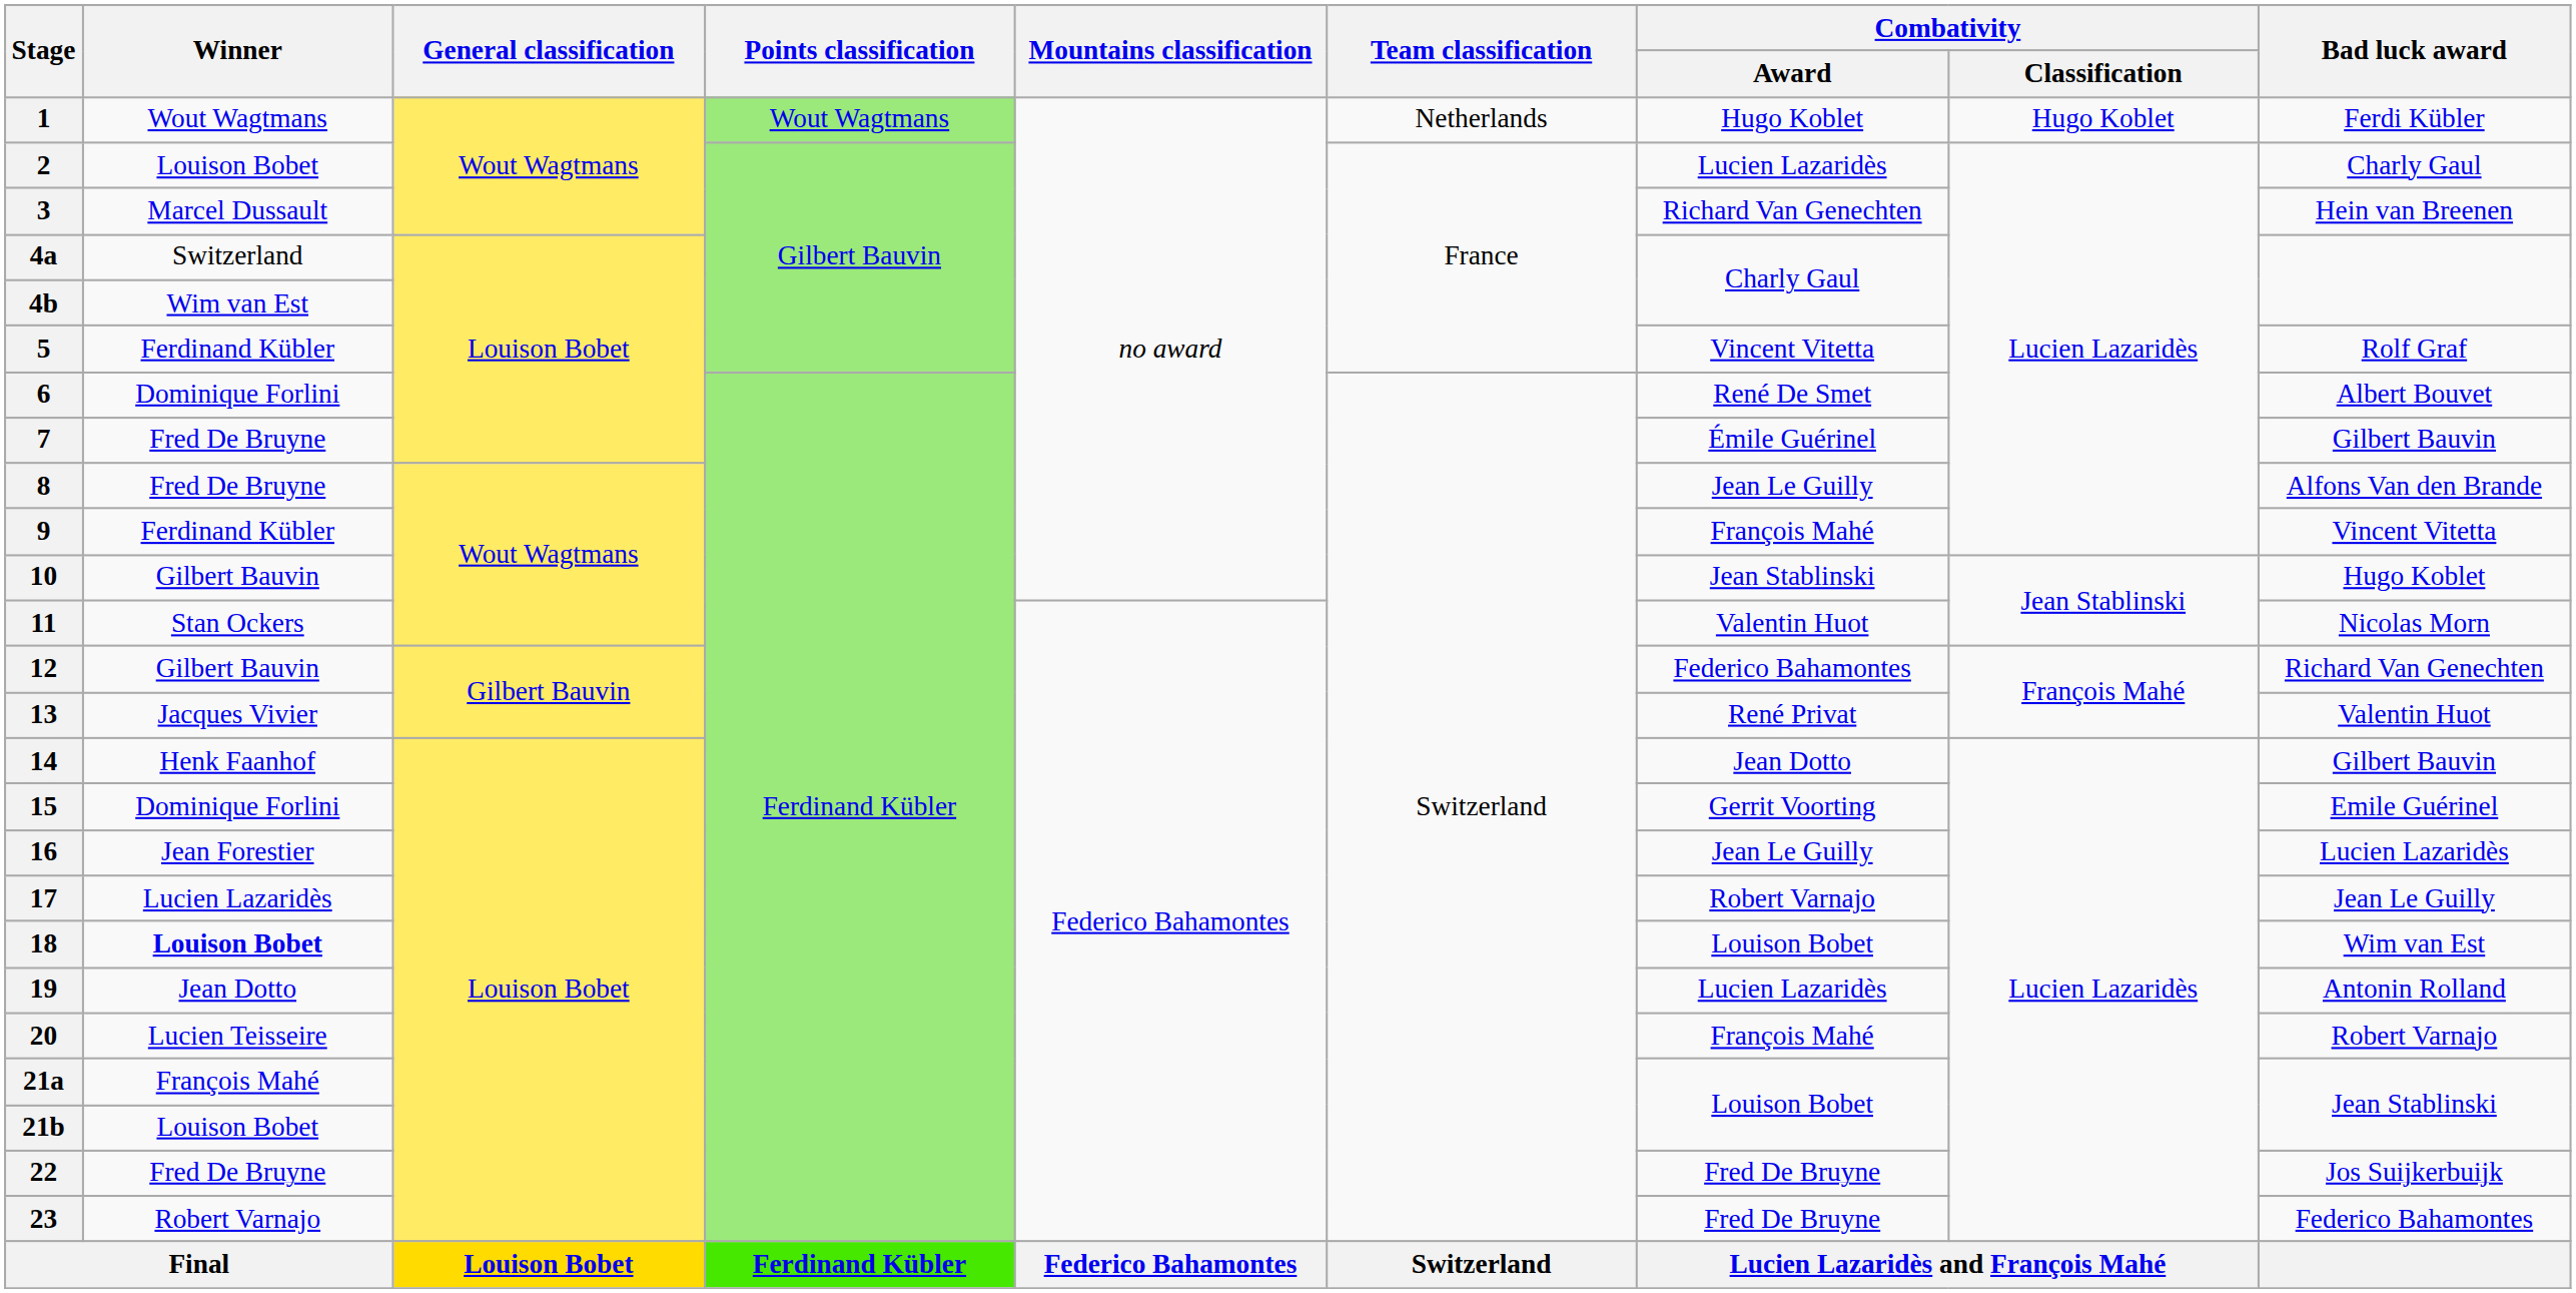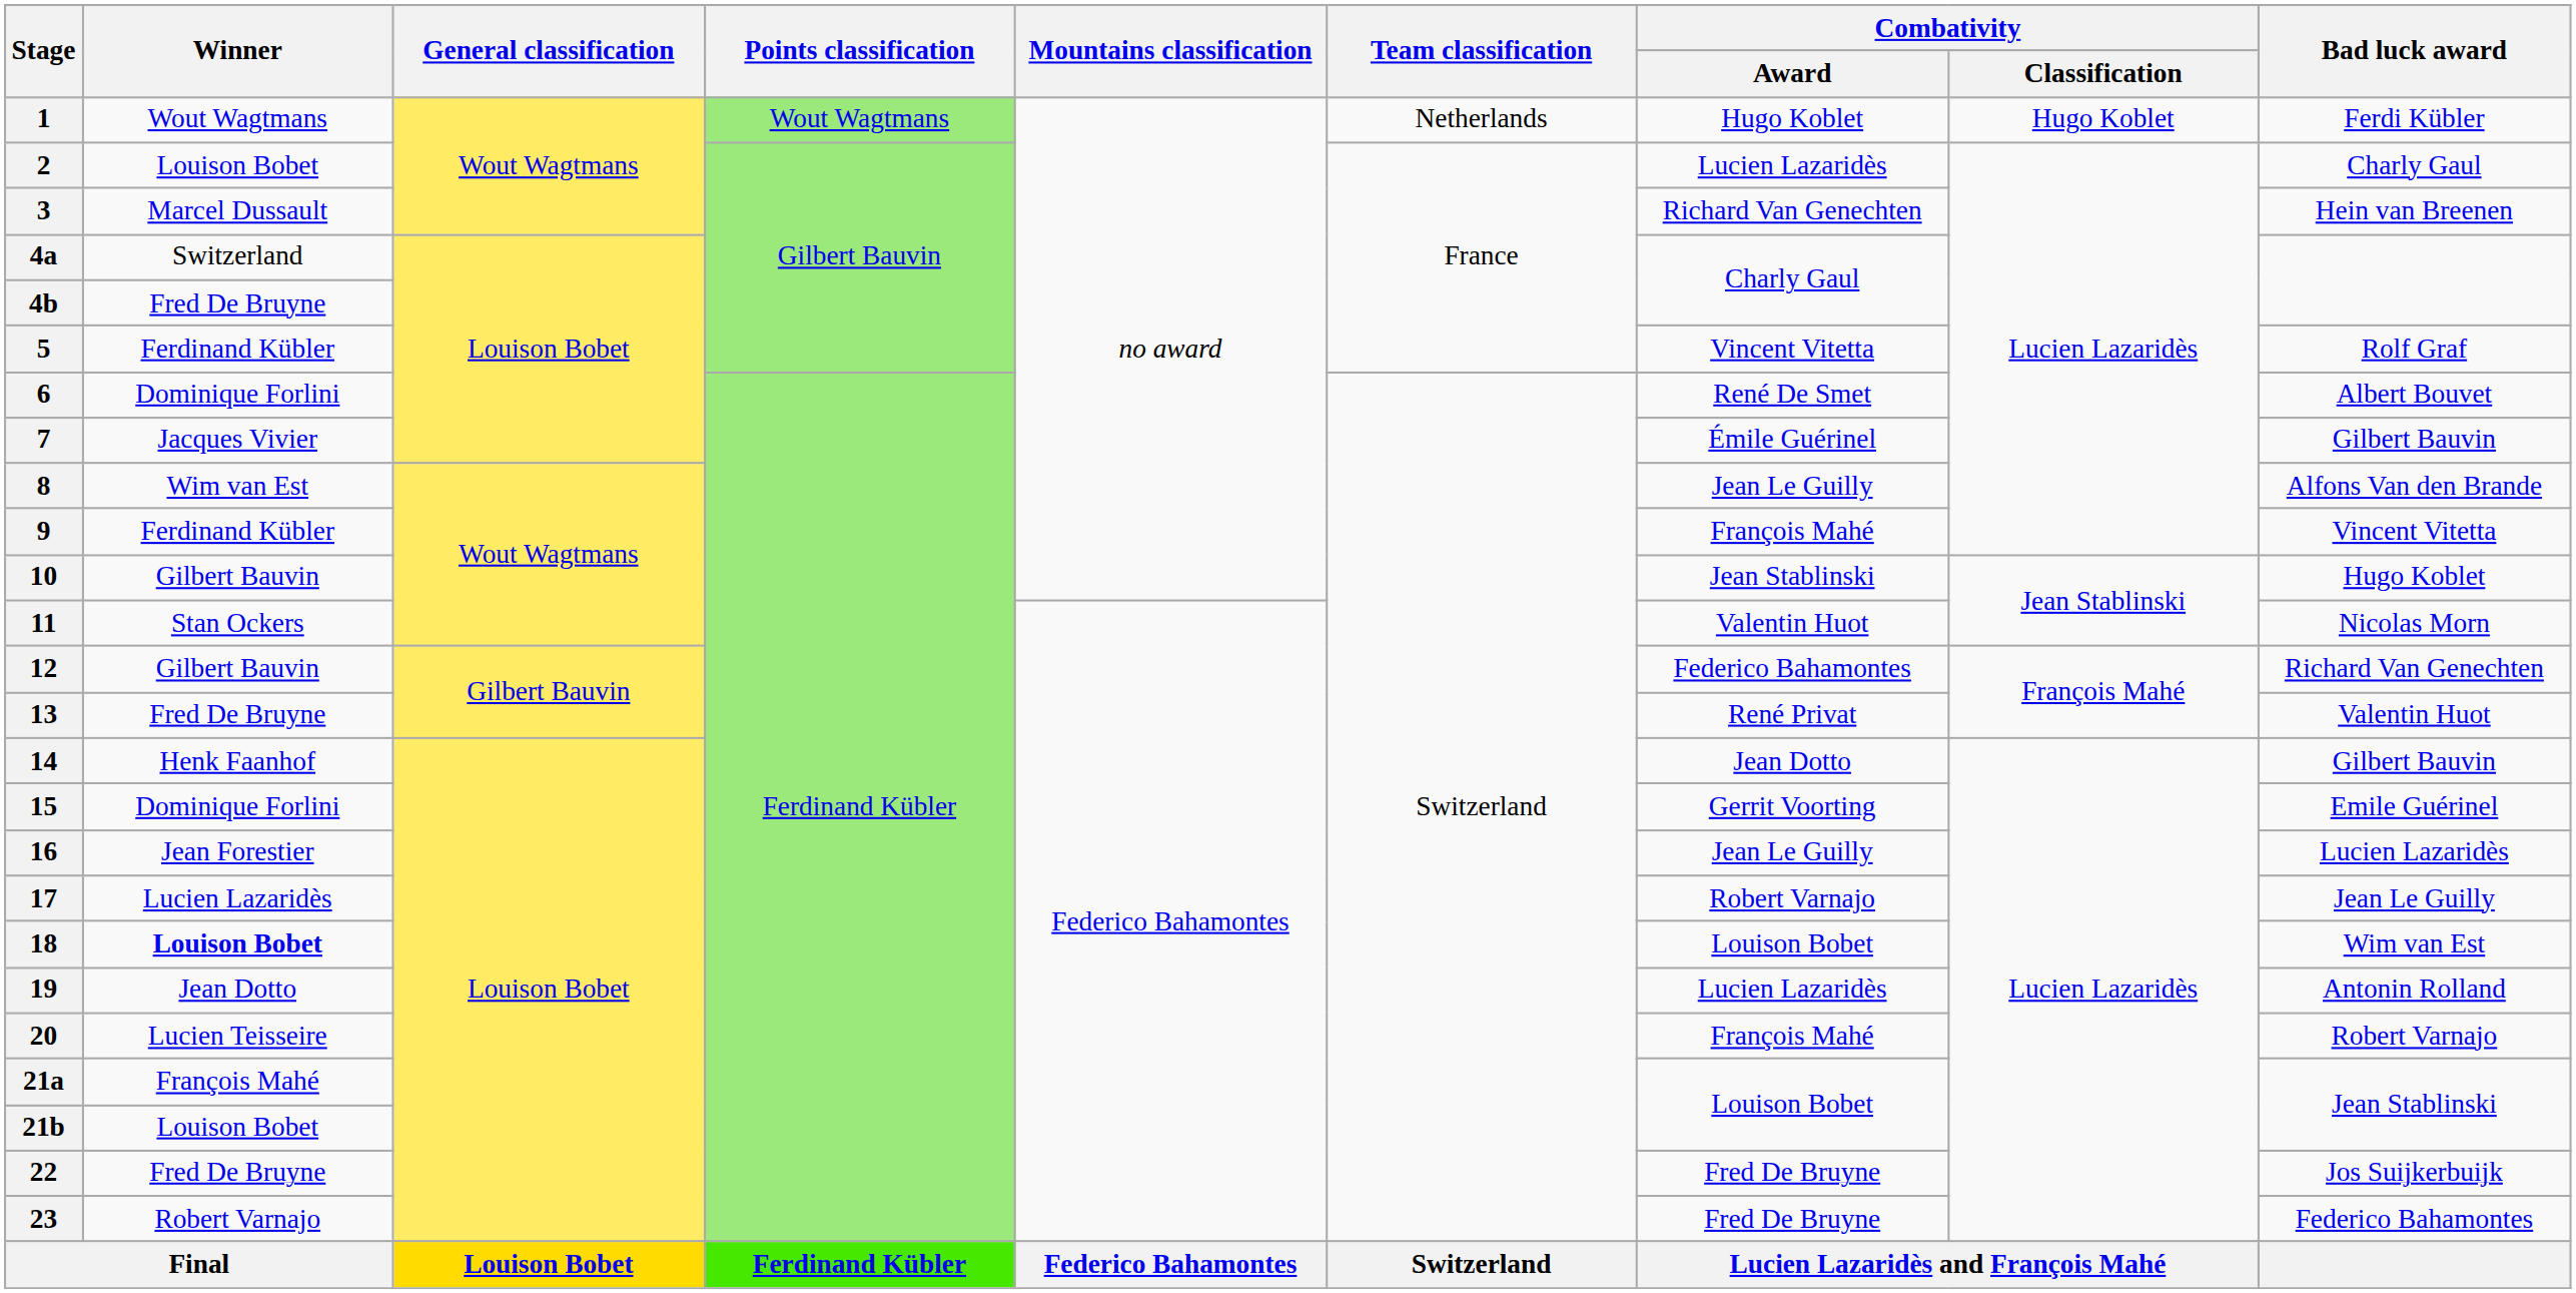 <table class="wikitable" style="text-align:center; font-size:smaller; clear:both;">
 <tr>
 <th scope="col" style="width:1%;" rowspan="2">Stage</th>
 <th scope="col" style="width:12%;" rowspan="2">Winner</th>
 <th scope="col" style="width:12%;" rowspan="2"><a href='#'>General classification</a><br></th>
 <th scope="col" style="width:12%;" rowspan="2"><a href='#'>Points classification</a><br></th>
 <th scope="col" style="width:12%;" rowspan="2"><a href='#'>Mountains classification</a></th>
 <th scope="col" style="width:12%;" rowspan="2"><a href='#'>Team classification</a></th>
 <th scope="col" style="width:24%;" colspan="2"><a href='#'>Combativity</a></th>
 <th scope="col" style="width:12%;" rowspan="2">Bad luck award</th>
 </tr>
 <tr>
 <th scope="col" style="width:12%;">Award</th>
 <th scope="col" style="width:12%;">Classification</th>
 </tr>
 <tr>
 <th scope="row">1</th>
 <td><a href='#'>Wout Wagtmans</a></td>
 <td style="background:#FFEB64;" rowspan="3"><a href='#'>Wout Wagtmans</a></td>
 <td style="background:#9CE97B;" rowspan="1"><a href='#'>Wout Wagtmans</a></td>
 <td rowspan="11"><em>no award</em></td>
 <td>Netherlands</td>
 <td><a href='#'>Hugo Koblet</a></td>
 <td><a href='#'>Hugo Koblet</a></td>
 <td><a href='#'>Ferdi Kübler</a></td>
 </tr>
 <tr>
 <th scope="row">2</th>
 <td><a href='#'>Louison Bobet</a></td>
 <td style="background:#9CE97B;" rowspan="5"><a href='#'>Gilbert Bauvin</a></td>
 <td rowspan="5">France</td>
 <td><a href='#'>Lucien Lazaridès</a></td>
 <td rowspan="9"><a href='#'>Lucien Lazaridès</a></td>
 <td><a href='#'>Charly Gaul</a></td>
 </tr>
 <tr>
 <th scope="row">3</th>
 <td><a href='#'>Marcel Dussault</a></td>
 <td><a href='#'>Richard Van Genechten</a></td>
 <td><a href='#'>Hein van Breenen</a></td>
 </tr>
 <tr>
 <th scope="row">4a</th>
 <td>Switzerland</td>
 <td style="background:#FFEB64;" rowspan="5"><a href='#'>Louison Bobet</a></td>
 <td rowspan="2"><a href='#'>Charly Gaul</a></td>
 <td rowspan="2"></td>
 </tr>
 <tr>
 <th scope="row">4b</th>
-<td><a href='#'>Wim van Est</a></td>
+<td><a href='#'>Fred De Bruyne</a></td>
 </tr>
 <tr>
 <th scope="row">5</th>
 <td><a href='#'>Ferdinand Kübler</a></td>
 <td><a href='#'>Vincent Vitetta</a></td>
 <td><a href='#'>Rolf Graf</a></td>
 </tr>
 <tr>
 <th scope="row">6</th>
 <td><a href='#'>Dominique Forlini</a></td>
 <td style="background:#9CE97B;" rowspan="19"><a href='#'>Ferdinand Kübler</a></td>
 <td rowspan="19">Switzerland</td>
 <td><a href='#'>René De Smet</a></td>
 <td><a href='#'>Albert Bouvet</a></td>
 </tr>
 <tr>
 <th scope="row">7</th>
-<td><a href='#'>Fred De Bruyne</a></td>
+<td><a href='#'>Jacques Vivier</a></td>
 <td><a href='#'>Émile Guérinel</a></td>
 <td><a href='#'>Gilbert Bauvin</a></td>
 </tr>
 <tr>
 <th scope="row">8</th>
-<td><a href='#'>Fred De Bruyne</a></td>
+<td><a href='#'>Wim van Est</a></td>
 <td style="background:#FFEB64;" rowspan="4"><a href='#'>Wout Wagtmans</a></td>
 <td><a href='#'>Jean Le Guilly</a></td>
 <td><a href='#'>Alfons Van den Brande</a></td>
 </tr>
 <tr>
 <th scope="row">9</th>
 <td><a href='#'>Ferdinand Kübler</a></td>
 <td><a href='#'>François Mahé</a></td>
 <td><a href='#'>Vincent Vitetta</a></td>
 </tr>
 <tr>
 <th scope="row">10</th>
 <td><a href='#'>Gilbert Bauvin</a></td>
 <td><a href='#'>Jean Stablinski</a></td>
 <td rowspan="2"><a href='#'>Jean Stablinski</a></td>
 <td><a href='#'>Hugo Koblet</a></td>
 </tr>
 <tr>
 <th scope="row">11</th>
 <td><a href='#'>Stan Ockers</a></td>
 <td rowspan="14"><a href='#'>Federico Bahamontes</a></td>
 <td><a href='#'>Valentin Huot</a></td>
 <td><a href='#'>Nicolas Morn</a></td>
 </tr>
 <tr>
 <th scope="row">12</th>
 <td><a href='#'>Gilbert Bauvin</a></td>
 <td style="background:#FFEB64;" rowspan="2"><a href='#'>Gilbert Bauvin</a></td>
 <td><a href='#'>Federico Bahamontes</a></td>
 <td rowspan="2"><a href='#'>François Mahé</a></td>
 <td><a href='#'>Richard Van Genechten</a></td>
 </tr>
 <tr>
 <th scope="row">13</th>
-<td><a href='#'>Jacques Vivier</a></td>
+<td><a href='#'>Fred De Bruyne</a></td>
 <td><a href='#'>René Privat</a></td>
 <td><a href='#'>Valentin Huot</a></td>
 </tr>
 <tr>
 <th scope="row">14</th>
 <td><a href='#'>Henk Faanhof</a></td>
 <td style="background:#FFEB64;" rowspan="11"><a href='#'>Louison Bobet</a></td>
 <td><a href='#'>Jean Dotto</a></td>
 <td rowspan="11"><a href='#'>Lucien Lazaridès</a></td>
 <td><a href='#'>Gilbert Bauvin</a></td>
 </tr>
 <tr>
 <th scope="row">15</th>
 <td><a href='#'>Dominique Forlini</a></td>
 <td><a href='#'>Gerrit Voorting</a></td>
 <td><a href='#'>Emile Guérinel</a></td>
 </tr>
 <tr>
 <th scope="row">16</th>
 <td><a href='#'>Jean Forestier</a></td>
 <td><a href='#'>Jean Le Guilly</a></td>
 <td><a href='#'>Lucien Lazaridès</a></td>
 </tr>
 <tr>
 <th scope="row">17</th>
 <td><a href='#'>Lucien Lazaridès</a></td>
 <td><a href='#'>Robert Varnajo</a></td>
 <td><a href='#'>Jean Le Guilly</a></td>
 </tr>
 <tr>
 <th scope="row">18</th>
 <td><strong><a href='#'>Louison Bobet</a></strong></td>
 <td><a href='#'>Louison Bobet</a></td>
 <td><a href='#'>Wim van Est</a></td>
 </tr>
 <tr>
 <th scope="row">19</th>
 <td><a href='#'>Jean Dotto</a></td>
 <td><a href='#'>Lucien Lazaridès</a></td>
 <td><a href='#'>Antonin Rolland</a></td>
 </tr>
 <tr>
 <th scope="row">20</th>
 <td><a href='#'>Lucien Teisseire</a></td>
 <td><a href='#'>François Mahé</a></td>
 <td><a href='#'>Robert Varnajo</a></td>
 </tr>
 <tr>
 <th scope="row">21a</th>
 <td><a href='#'>François Mahé</a></td>
 <td rowspan="2"><a href='#'>Louison Bobet</a></td>
 <td rowspan="2"><a href='#'>Jean Stablinski</a></td>
 </tr>
 <tr>
 <th scope="row">21b</th>
 <td><a href='#'>Louison Bobet</a></td>
 </tr>
 <tr>
 <th scope="row">22</th>
 <td><a href='#'>Fred De Bruyne</a></td>
 <td><a href='#'>Fred De Bruyne</a></td>
 <td><a href='#'>Jos Suijkerbuijk</a></td>
 </tr>
 <tr>
 <th scope="row">23</th>
 <td><a href='#'>Robert Varnajo</a></td>
 <td><a href='#'>Fred De Bruyne</a></td>
 <td><a href='#'>Federico Bahamontes</a></td>
 </tr>
 <tr>
 <th colspan="2">Final</th>
 <th style="background:#FFDB00;"><a href='#'>Louison Bobet</a></th>
 <th style="background:#46E800;"><a href='#'>Ferdinand Kübler</a></th>
 <th><a href='#'>Federico Bahamontes</a></th>
 <th>Switzerland</th>
 <th colspan="2"><a href='#'>Lucien Lazaridès</a> and <a href='#'>François Mahé</a></th>
 <th></th>
 </tr>
 </table>
